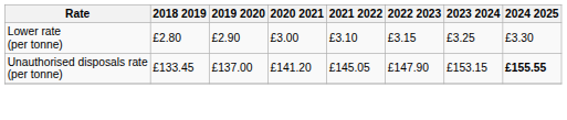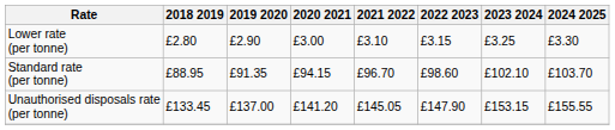 <table class="wikitable">
 <tr>
 <th>Rate</th>
 <th>2018  2019</th>
 <th>2019  2020</th>
 <th>2020  2021</th>
 <th>2021  2022</th>
 <th>2022  2023</th>
 <th>2023  2024</th>
 <th>2024  2025</th>
 </tr>
 <tr>
 <td>Lower rate<br>(per tonne)</td>
 <td>£2.80</td>
 <td>£2.90</td>
 <td>£3.00</td>
 <td>£3.10</td>
 <td>£3.15</td>
 <td>£3.25</td>
 <td>£3.30</td>
 </tr>
 <tr>
+<td>Standard rate<br>(per tonne)</td>
+<td>£88.95</td>
+<td>£91.35</td>
+<td>£94.15</td>
+<td>£96.70</td>
+<td>£98.60</td>
+<td>£102.10</td>
+<td>£103.70</td>
+</tr>
+<tr>
 <td>Unauthorised disposals rate<br>(per tonne)</td>
 <td>£133.45</td>
 <td>£137.00</td>
 <td>£141.20</td>
 <td>£145.05</td>
 <td>£147.90</td>
 <td>£153.15</td>
-<td><strong>£155.55</strong></td>
+<td>£155.55</td>
 </tr>
 <tr>
 </tr>
 </table>
